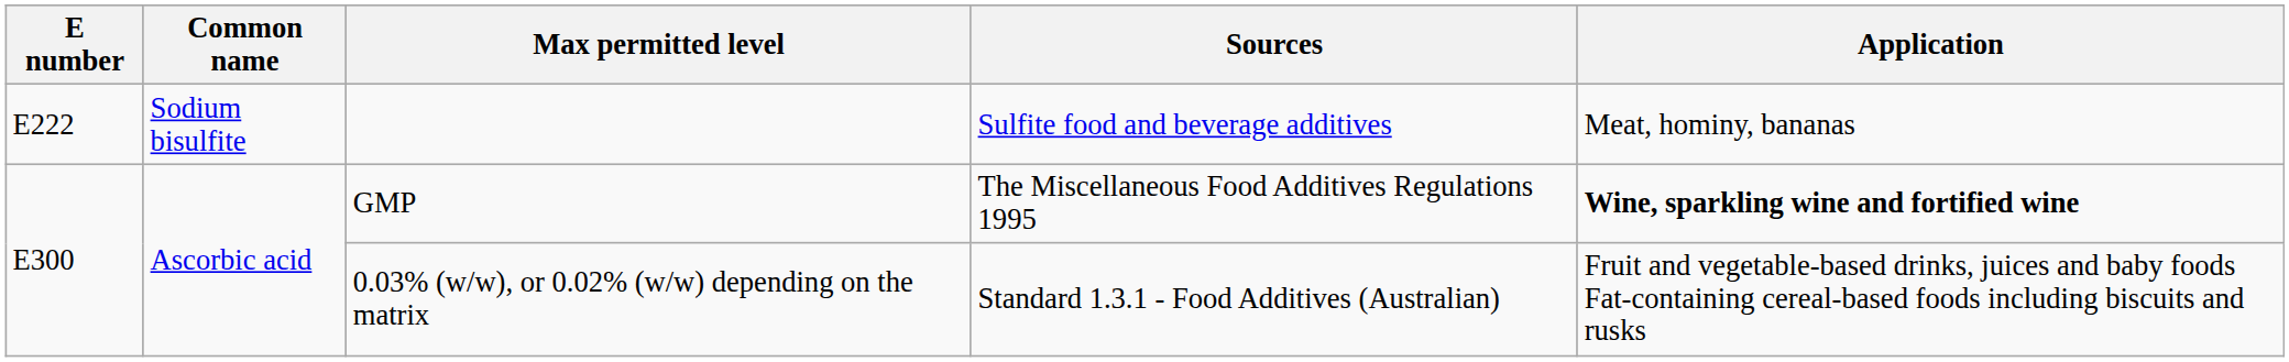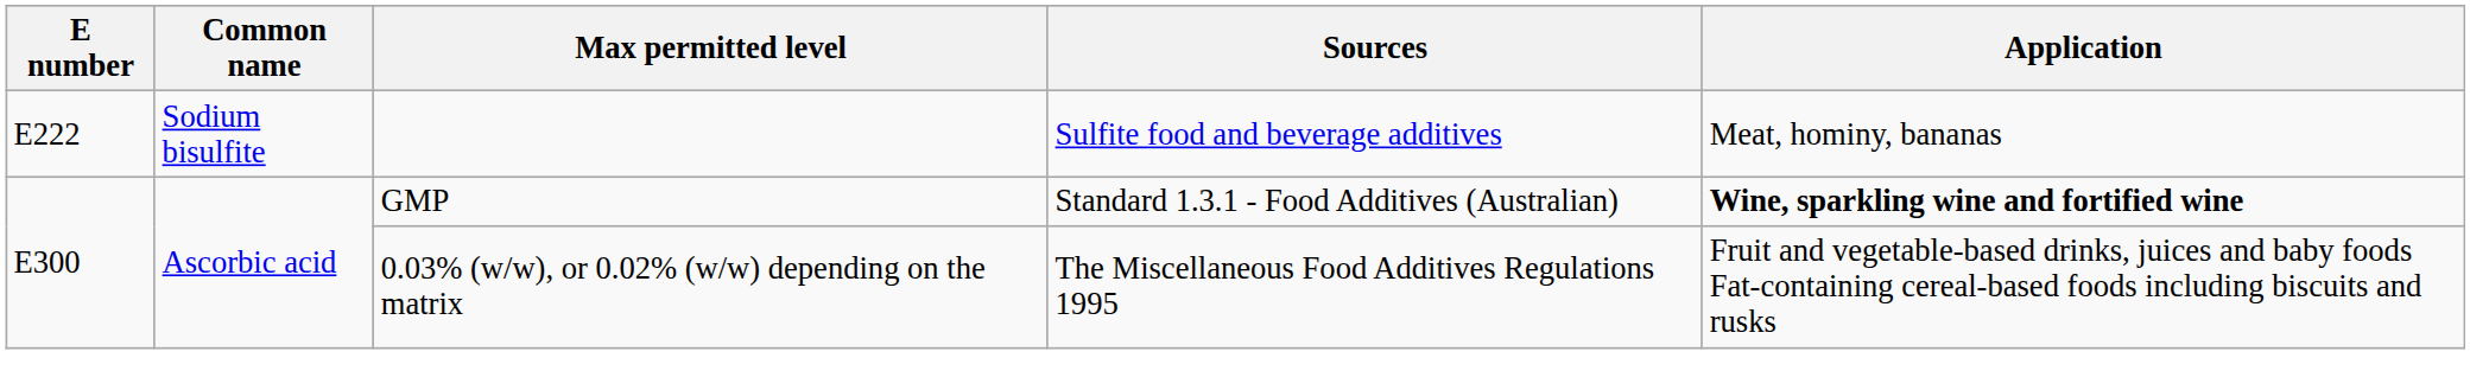 <table class="wikitable" style="margin:0 0 1em 1em">
 <tr>
 <th>E number</th>
 <th>Common name</th>
 <th>Max permitted level</th>
 <th>Sources</th>
 <th>Application</th>
 </tr>
 <tr>
 <td>E222</td>
 <td><a href='#'>Sodium bisulfite</a></td>
 <td></td>
 <td><a href='#'>Sulfite food and beverage additives</a></td>
 <td>Meat, hominy, bananas</td>
 </tr>
 <tr>
 <td rowspan="2">E300</td>
 <td rowspan="2"><a href='#'>Ascorbic acid</a></td>
 <td>GMP</td>
-<td>The Miscellaneous Food Additives Regulations 1995</td>
+<td>Standard 1.3.1 - Food Additives (Australian)</td>
 <td><strong>Wine, sparkling wine and fortified wine</strong></td>
 </tr>
 <tr>
 <td>0.03% (w/w), or 0.02% (w/w) depending on the matrix</td>
-<td>Standard 1.3.1 - Food Additives (Australian)</td>
+<td>The Miscellaneous Food Additives Regulations 1995</td>
 <td>Fruit and vegetable-based drinks, juices and baby foods<br>Fat-containing cereal-based foods including biscuits and rusks</td>
 </tr>
 </table>
